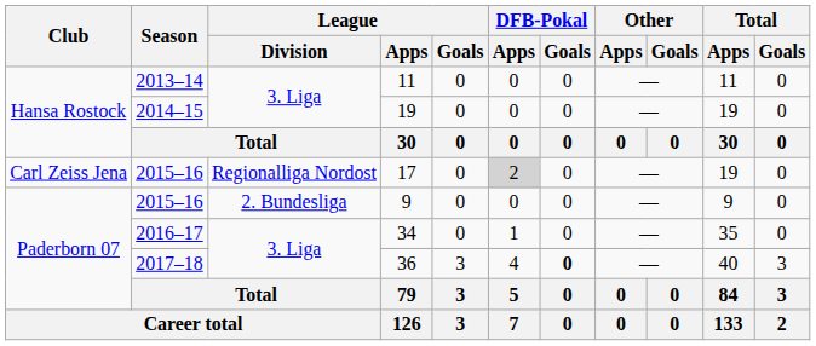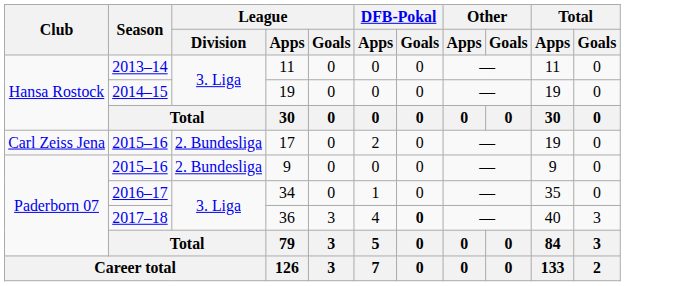 <table class=wikitable style="text-align:center">
 <tr>
 <th rowspan=2>Club</th>
 <th rowspan=2>Season</th>
 <th colspan=3>League</th>
 <th colspan=2><a href='#'>DFB-Pokal</a></th>
 <th colspan=2>Other</th>
 <th colspan=2>Total</th>
 </tr>
 <tr>
 <th>Division</th>
 <th>Apps</th>
 <th>Goals</th>
 <th>Apps</th>
 <th>Goals</th>
 <th>Apps</th>
 <th>Goals</th>
 <th>Apps</th>
 <th>Goals</th>
 </tr>
 <tr>
 <td rowspan=3><a href='#'>Hansa Rostock</a></td>
 <td><a href='#'>2013–14</a></td>
 <td rowspan=2><a href='#'>3. Liga</a></td>
 <td>11</td>
 <td>0</td>
 <td>0</td>
 <td>0</td>
 <td colspan=2>—</td>
 <td>11</td>
 <td>0</td>
 </tr>
 <tr>
 <td><a href='#'>2014–15</a></td>
 <td>19</td>
 <td>0</td>
 <td>0</td>
 <td>0</td>
 <td colspan=2>—</td>
 <td>19</td>
 <td>0</td>
 </tr>
 <tr>
 <th colspan=2>Total</th>
 <th>30</th>
 <th>0</th>
 <th>0</th>
 <th>0</th>
 <th>0</th>
 <th>0</th>
 <th>30</th>
 <th>0</th>
 </tr>
 <tr>
 <td><a href='#'>Carl Zeiss Jena</a></td>
 <td><a href='#'>2015–16</a></td>
-<td><a href='#'>Regionalliga Nordost</a></td>
+<td><a href='#'>2. Bundesliga</a></td>
 <td>17</td>
 <td>0</td>
-<td style="background: lightgrey;">2</td>
+<td>2</td>
 <td>0</td>
 <td colspan=2>—</td>
 <td>19</td>
 <td>0</td>
 </tr>
 <tr>
 <td rowspan=4><a href='#'>Paderborn 07</a></td>
 <td><a href='#'>2015–16</a></td>
 <td><a href='#'>2. Bundesliga</a></td>
 <td>9</td>
 <td>0</td>
 <td>0</td>
 <td>0</td>
 <td colspan=2>—</td>
 <td>9</td>
 <td>0</td>
 </tr>
 <tr>
 <td><a href='#'>2016–17</a></td>
 <td rowspan="2"><a href='#'>3. Liga</a></td>
 <td>34</td>
 <td>0</td>
 <td>1</td>
 <td>0</td>
 <td colspan=2>—</td>
 <td>35</td>
 <td>0</td>
 </tr>
 <tr>
 <td><a href='#'>2017–18</a></td>
 <td>36</td>
 <td>3</td>
 <td>4</td>
 <td><strong>0</strong></td>
 <td colspan=2>—</td>
 <td>40</td>
 <td>3</td>
 </tr>
 <tr>
 <th colspan=2>Total</th>
 <th>79</th>
 <th>3</th>
 <th>5</th>
 <th>0</th>
 <th>0</th>
 <th>0</th>
 <th>84</th>
 <th>3</th>
 </tr>
 <tr>
 <th colspan=3>Career total</th>
 <th>126</th>
 <th>3</th>
 <th>7</th>
 <th>0</th>
 <th>0</th>
 <th>0</th>
 <th>133</th>
 <th>2</th>
 </tr>
 </table>
